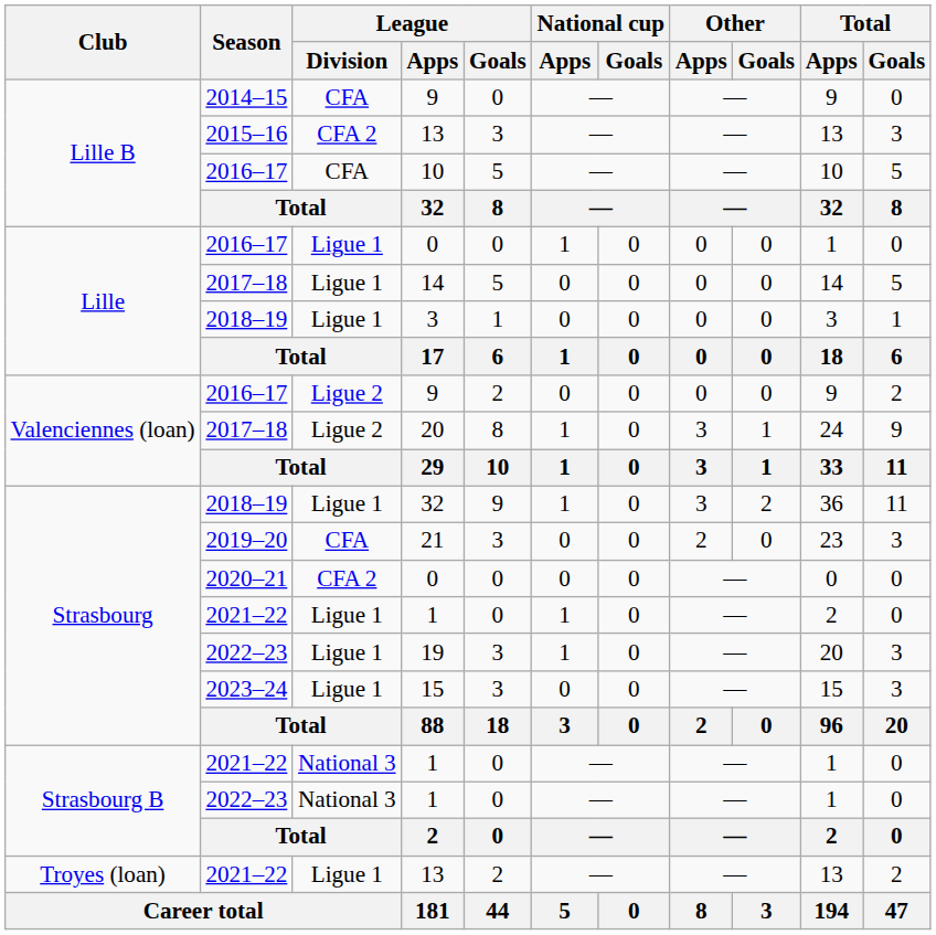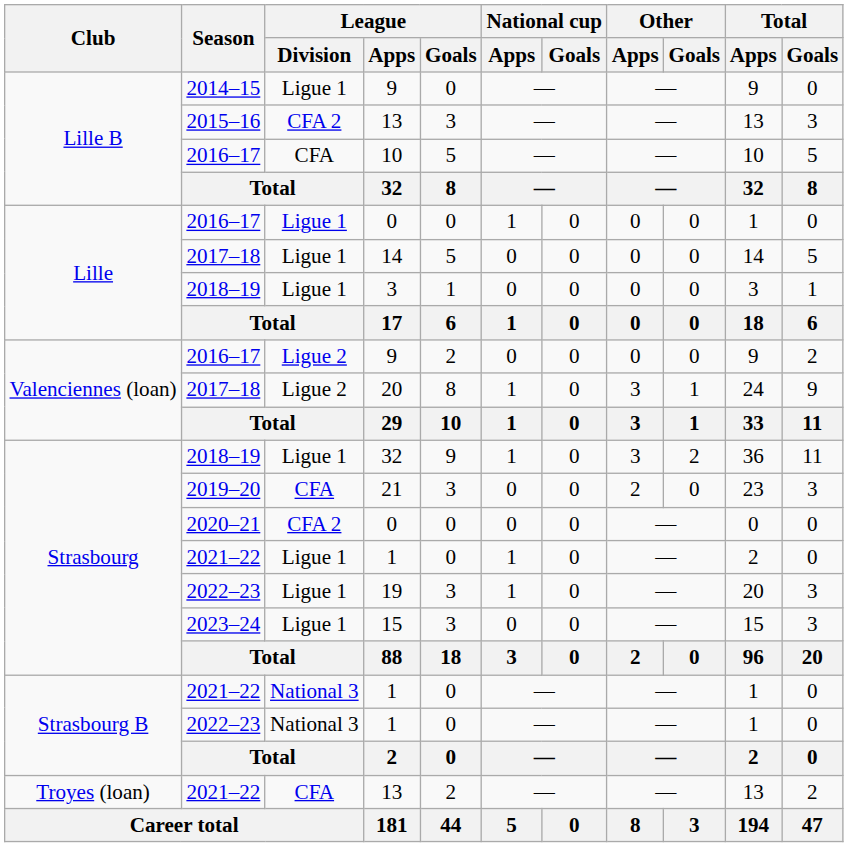 <table class="wikitable" style="text-align: center">
 <tr>
 <th rowspan="2">Club</th>
 <th rowspan="2">Season</th>
 <th colspan="3">League</th>
 <th colspan="2">National cup</th>
 <th colspan="2">Other</th>
 <th colspan="2">Total</th>
 </tr>
 <tr>
 <th>Division</th>
 <th>Apps</th>
 <th>Goals</th>
 <th>Apps</th>
 <th>Goals</th>
 <th>Apps</th>
 <th>Goals</th>
 <th>Apps</th>
 <th>Goals</th>
 </tr>
 <tr>
 <td rowspan="4"><a href='#'>Lille B</a></td>
 <td><a href='#'>2014–15</a></td>
-<td><a href='#'>CFA</a></td>
+<td>Ligue 1</td>
 <td>9</td>
 <td>0</td>
 <td colspan="2">—</td>
 <td colspan="2">—</td>
 <td>9</td>
 <td>0</td>
 </tr>
 <tr>
 <td><a href='#'>2015–16</a></td>
 <td><a href='#'>CFA 2</a></td>
 <td>13</td>
 <td>3</td>
 <td colspan="2">—</td>
 <td colspan="2">—</td>
 <td>13</td>
 <td>3</td>
 </tr>
 <tr>
 <td><a href='#'>2016–17</a></td>
 <td>CFA</td>
 <td>10</td>
 <td>5</td>
 <td colspan="2">—</td>
 <td colspan="2">—</td>
 <td>10</td>
 <td>5</td>
 </tr>
 <tr>
 <th colspan="2">Total</th>
 <th>32</th>
 <th>8</th>
 <th colspan="2">—</th>
 <th colspan="2">—</th>
 <th>32</th>
 <th>8</th>
 </tr>
 <tr>
 <td rowspan="4"><a href='#'>Lille</a></td>
 <td><a href='#'>2016–17</a></td>
 <td><a href='#'>Ligue 1</a></td>
 <td>0</td>
 <td>0</td>
 <td>1</td>
 <td>0</td>
 <td>0</td>
 <td>0</td>
 <td>1</td>
 <td>0</td>
 </tr>
 <tr>
 <td><a href='#'>2017–18</a></td>
 <td>Ligue 1</td>
 <td>14</td>
 <td>5</td>
 <td>0</td>
 <td>0</td>
 <td>0</td>
 <td>0</td>
 <td>14</td>
 <td>5</td>
 </tr>
 <tr>
 <td><a href='#'>2018–19</a></td>
 <td>Ligue 1</td>
 <td>3</td>
 <td>1</td>
 <td>0</td>
 <td>0</td>
 <td>0</td>
 <td>0</td>
 <td>3</td>
 <td>1</td>
 </tr>
 <tr>
 <th colspan="2">Total</th>
 <th>17</th>
 <th>6</th>
 <th>1</th>
 <th>0</th>
 <th>0</th>
 <th>0</th>
 <th>18</th>
 <th>6</th>
 </tr>
 <tr>
 <td rowspan="3"><a href='#'>Valenciennes</a> (loan)</td>
 <td><a href='#'>2016–17</a></td>
 <td><a href='#'>Ligue 2</a></td>
 <td>9</td>
 <td>2</td>
 <td>0</td>
 <td>0</td>
 <td>0</td>
 <td>0</td>
 <td>9</td>
 <td>2</td>
 </tr>
 <tr>
 <td><a href='#'>2017–18</a></td>
 <td>Ligue 2</td>
 <td>20</td>
 <td>8</td>
 <td>1</td>
 <td>0</td>
 <td>3</td>
 <td>1</td>
 <td>24</td>
 <td>9</td>
 </tr>
 <tr>
 <th colspan="2">Total</th>
 <th>29</th>
 <th>10</th>
 <th>1</th>
 <th>0</th>
 <th>3</th>
 <th>1</th>
 <th>33</th>
 <th>11</th>
 </tr>
 <tr>
 <td rowspan="7"><a href='#'>Strasbourg</a></td>
 <td><a href='#'>2018–19</a></td>
 <td>Ligue 1</td>
 <td>32</td>
 <td>9</td>
 <td>1</td>
 <td>0</td>
 <td>3</td>
 <td>2</td>
 <td>36</td>
 <td>11</td>
 </tr>
 <tr>
 <td><a href='#'>2019–20</a></td>
 <td><a href='#'>CFA</a></td>
 <td>21</td>
 <td>3</td>
 <td>0</td>
 <td>0</td>
 <td>2</td>
 <td>0</td>
 <td>23</td>
 <td>3</td>
 </tr>
 <tr>
 <td><a href='#'>2020–21</a></td>
 <td><a href='#'>CFA 2</a></td>
 <td>0</td>
 <td>0</td>
 <td>0</td>
 <td>0</td>
 <td colspan="2">—</td>
 <td>0</td>
 <td>0</td>
 </tr>
 <tr>
 <td><a href='#'>2021–22</a></td>
 <td>Ligue 1</td>
 <td>1</td>
 <td>0</td>
 <td>1</td>
 <td>0</td>
 <td colspan="2">—</td>
 <td>2</td>
 <td>0</td>
 </tr>
 <tr>
 <td><a href='#'>2022–23</a></td>
 <td>Ligue 1</td>
 <td>19</td>
 <td>3</td>
 <td>1</td>
 <td>0</td>
 <td colspan="2">—</td>
 <td>20</td>
 <td>3</td>
 </tr>
 <tr>
 <td><a href='#'>2023–24</a></td>
 <td>Ligue 1</td>
 <td>15</td>
 <td>3</td>
 <td>0</td>
 <td>0</td>
 <td colspan="2">—</td>
 <td>15</td>
 <td>3</td>
 </tr>
 <tr>
 <th colspan="2">Total</th>
 <th>88</th>
 <th>18</th>
 <th>3</th>
 <th>0</th>
 <th>2</th>
 <th>0</th>
 <th>96</th>
 <th>20</th>
 </tr>
 <tr>
 <td rowspan="3"><a href='#'>Strasbourg B</a></td>
 <td><a href='#'>2021–22</a></td>
 <td><a href='#'>National 3</a></td>
 <td>1</td>
 <td>0</td>
 <td colspan="2">—</td>
 <td colspan="2">—</td>
 <td>1</td>
 <td>0</td>
 </tr>
 <tr>
 <td><a href='#'>2022–23</a></td>
 <td>National 3</td>
 <td>1</td>
 <td>0</td>
 <td colspan="2">—</td>
 <td colspan="2">—</td>
 <td>1</td>
 <td>0</td>
 </tr>
 <tr>
 <th colspan="2">Total</th>
 <th>2</th>
 <th>0</th>
 <th colspan="2">—</th>
 <th colspan="2">—</th>
 <th>2</th>
 <th>0</th>
 </tr>
 <tr>
 <td><a href='#'>Troyes</a> (loan)</td>
 <td><a href='#'>2021–22</a></td>
-<td>Ligue 1</td>
+<td><a href='#'>CFA</a></td>
 <td>13</td>
 <td>2</td>
 <td colspan="2">—</td>
 <td colspan="2">—</td>
 <td>13</td>
 <td>2</td>
 </tr>
 <tr>
 <th colspan="3">Career total</th>
 <th>181</th>
 <th>44</th>
 <th>5</th>
 <th>0</th>
 <th>8</th>
 <th>3</th>
 <th>194</th>
 <th>47</th>
 </tr>
 </table>
